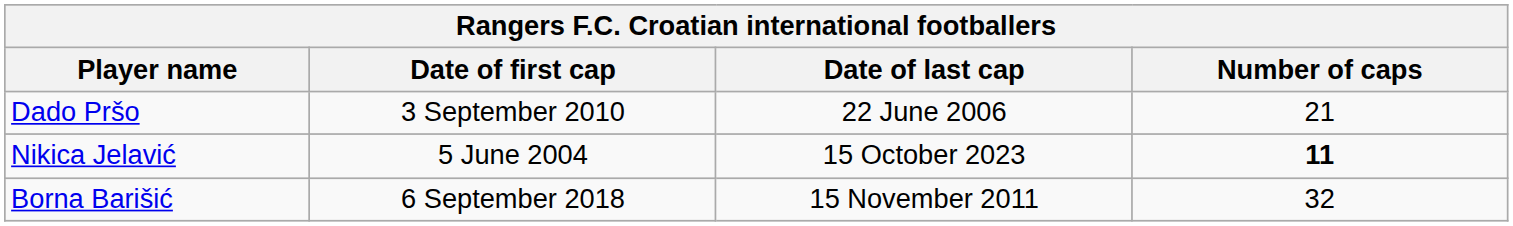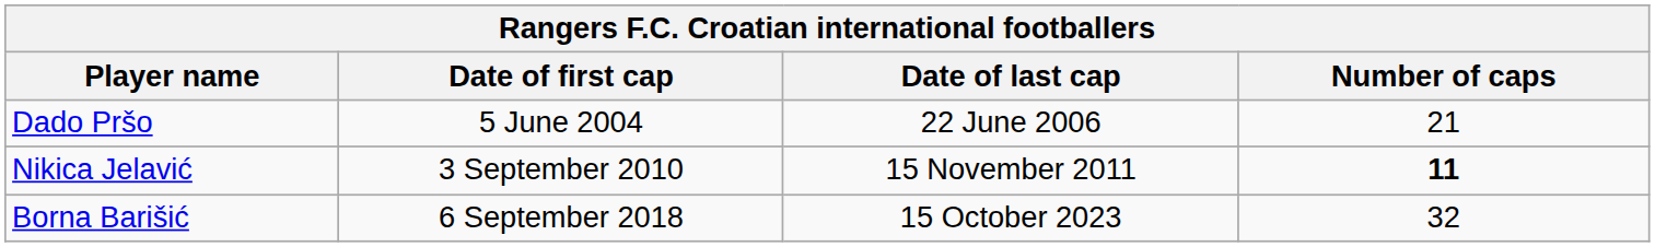 <table class="wikitable plainrowheaders" style="width: 70%;">
 <tr>
 <th colspan=5>Rangers F.C. Croatian international footballers </th>
 </tr>
 <tr>
 <th scope="col">Player name</th>
 <th scope="col">Date of first cap</th>
 <th scope="col">Date of last cap</th>
 <th scope="col">Number of caps</th>
 </tr>
 <tr>
 <td><a href='#'>Dado Pršo</a></td>
-<td align="center">3 September 2010</td>
+<td align="center">5 June 2004</td>
 <td align="center">22 June 2006</td>
 <td align="center">21</td>
 </tr>
 <tr>
 <td><a href='#'>Nikica Jelavić</a></td>
-<td align="center">5 June 2004</td>
-<td align="center">15 October 2023</td>
+<td align="center">3 September 2010</td>
+<td align="center">15 November 2011</td>
 <td align="center"><strong>11</strong></td>
 </tr>
 <tr>
 <td><a href='#'>Borna Barišić</a></td>
 <td align="center">6 September 2018</td>
-<td align="center">15 November 2011</td>
+<td align="center">15 October 2023</td>
 <td align="center">32</td>
 </tr>
 </table>
